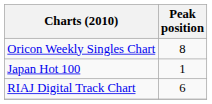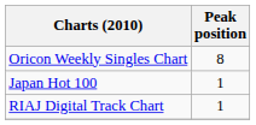 <table class="wikitable sortable">
 <tr>
 <th>Charts (2010)</th>
 <th>Peak<br>position</th>
 </tr>
 <tr>
 <td><a href='#'>Oricon Weekly Singles Chart</a></td>
 <td align="center">8</td>
 </tr>
 <tr>
 <td><a href='#'>Japan Hot 100</a></td>
 <td align="center">1</td>
 </tr>
 <tr>
 <td><a href='#'>RIAJ Digital Track Chart</a></td>
-<td align="center">6</td>
+<td align="center">1</td>
 </tr>
 <tr>
 </tr>
 </table>
